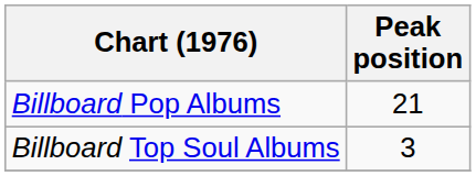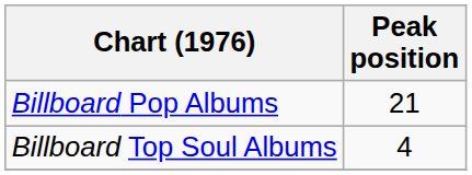 <table class="wikitable">
 <tr>
 <th>Chart (1976)</th>
 <th>Peak<br>position</th>
 </tr>
 <tr>
 <td><a href='#'><em>Billboard</em> Pop Albums</a></td>
 <td align=center>21</td>
 </tr>
 <tr>
 <td><em>Billboard</em> <a href='#'>Top Soul Albums</a></td>
-<td align=center>3</td>
+<td align=center>4</td>
 </tr>
 <tr>
 </tr>
 </table>
